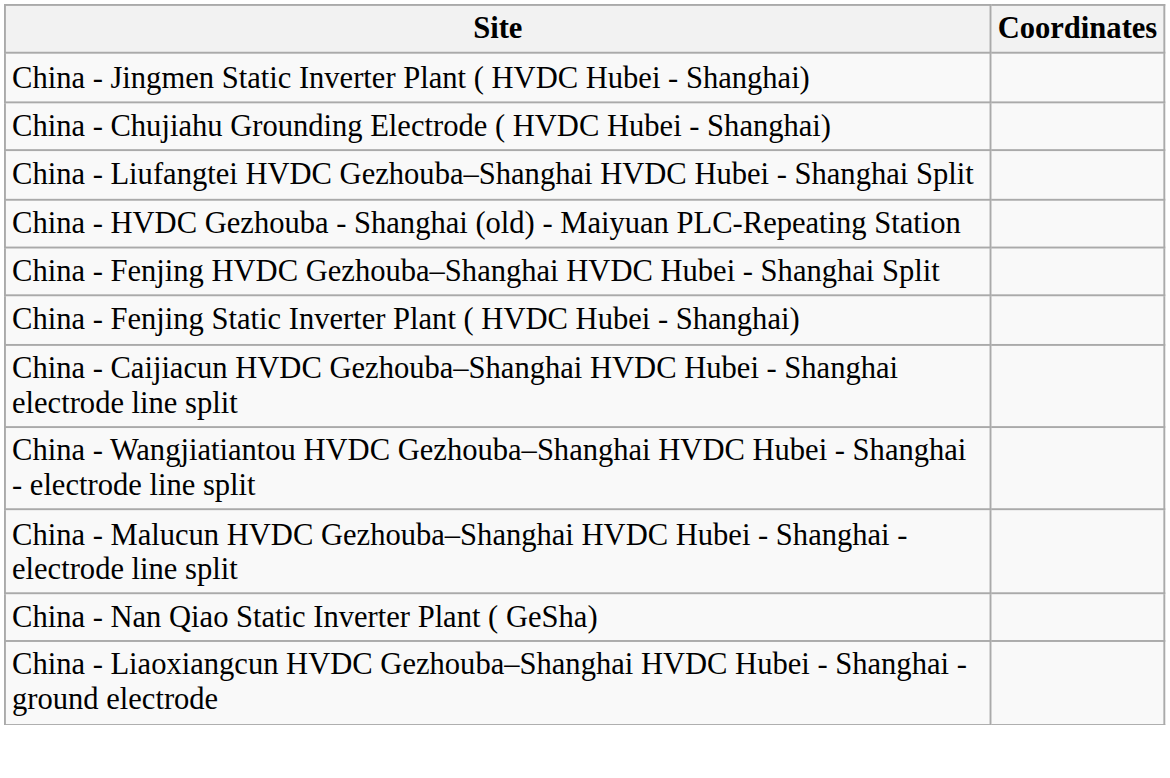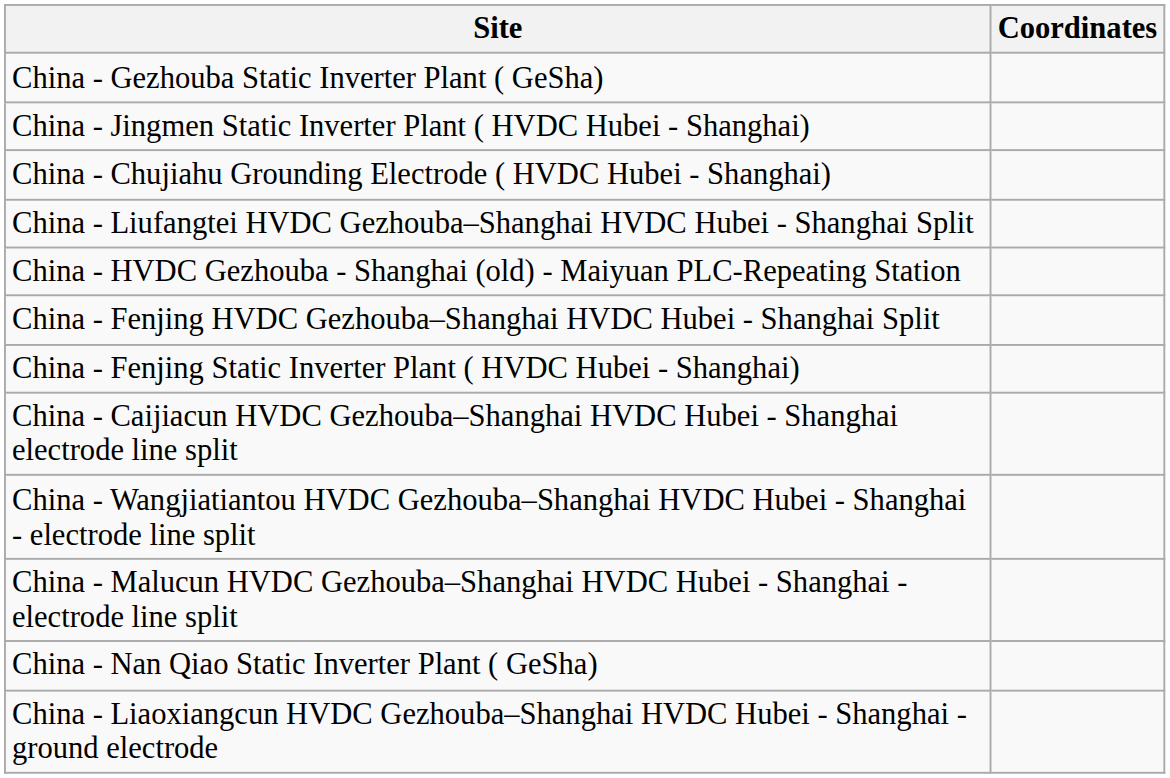 <table class="wikitable sortable">
 <tr>
 <th>Site</th>
 <th>Coordinates</th>
+</tr>
+<tr>
+<td>China - Gezhouba Static Inverter Plant ( GeSha)</td>
+<td></td>
 </tr>
 <tr>
 <td>China - Jingmen Static Inverter Plant ( HVDC Hubei - Shanghai)</td>
 <td></td>
 </tr>
 <tr>
 <td>China - Chujiahu Grounding Electrode ( HVDC Hubei - Shanghai)</td>
 <td></td>
 </tr>
 <tr>
 <td>China - Liufangtei HVDC Gezhouba–Shanghai HVDC Hubei - Shanghai Split</td>
 <td></td>
 </tr>
 <tr>
 <td>China - HVDC Gezhouba - Shanghai (old) - Maiyuan PLC-Repeating Station</td>
 <td></td>
 </tr>
 <tr>
 <td>China - Fenjing HVDC Gezhouba–Shanghai HVDC Hubei - Shanghai Split</td>
 <td></td>
 </tr>
 <tr>
 <td>China - Fenjing Static Inverter Plant ( HVDC Hubei - Shanghai)</td>
 <td></td>
 </tr>
 <tr>
 <td>China - Caijiacun HVDC Gezhouba–Shanghai HVDC Hubei - Shanghai electrode line split</td>
 <td></td>
 </tr>
 <tr>
 <td>China - Wangjiatiantou HVDC Gezhouba–Shanghai HVDC Hubei - Shanghai - electrode line split</td>
 <td></td>
 </tr>
 <tr>
 <td>China - Malucun HVDC Gezhouba–Shanghai HVDC Hubei - Shanghai - electrode line split</td>
 <td></td>
 </tr>
 <tr>
 <td>China - Nan Qiao Static Inverter Plant ( GeSha)</td>
 <td></td>
 </tr>
 <tr>
 <td>China - Liaoxiangcun HVDC Gezhouba–Shanghai HVDC Hubei - Shanghai - ground electrode</td>
 <td></td>
 </tr>
 </table>
